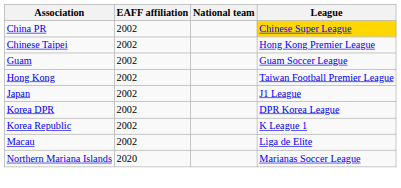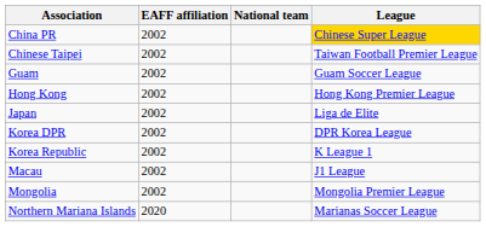 <table class="wikitable">
 <tr>
 <th>Association</th>
 <th>EAFF affiliation</th>
 <th>National team</th>
 <th>League</th>
 </tr>
 <tr>
 <td> <a href='#'>China PR</a></td>
 <td>2002</td>
 <td></td>
 <td style="background: gold;"><a href='#'>Chinese Super League</a></td>
 </tr>
 <tr>
 <td> <a href='#'>Chinese Taipei</a></td>
 <td>2002</td>
 <td></td>
-<td><a href='#'>Hong Kong Premier League</a></td>
+<td><a href='#'>Taiwan Football Premier League</a></td>
 </tr>
 <tr>
 <td> <a href='#'>Guam</a></td>
 <td>2002</td>
 <td></td>
 <td><a href='#'>Guam Soccer League</a></td>
 </tr>
 <tr>
 <td> <a href='#'>Hong Kong</a></td>
 <td>2002</td>
 <td></td>
-<td><a href='#'>Taiwan Football Premier League</a></td>
+<td><a href='#'>Hong Kong Premier League</a></td>
 </tr>
 <tr>
 <td> <a href='#'>Japan</a></td>
 <td>2002</td>
 <td></td>
-<td><a href='#'>J1 League</a></td>
+<td><a href='#'>Liga de Elite</a></td>
 </tr>
 <tr>
 <td> <a href='#'>Korea DPR</a></td>
 <td>2002</td>
 <td></td>
 <td><a href='#'>DPR Korea League</a></td>
 </tr>
 <tr>
 <td> <a href='#'>Korea Republic</a></td>
 <td>2002</td>
 <td></td>
 <td><a href='#'>K League 1</a></td>
 </tr>
 <tr>
 <td> <a href='#'>Macau</a></td>
 <td>2002</td>
 <td></td>
-<td><a href='#'>Liga de Elite</a></td>
+<td><a href='#'>J1 League</a></td>
+</tr>
+<tr>
+<td> <a href='#'>Mongolia</a></td>
+<td>2002</td>
+<td></td>
+<td><a href='#'>Mongolia Premier League</a></td>
 </tr>
 <tr>
 <td> <a href='#'>Northern Mariana Islands</a></td>
 <td>2020</td>
 <td></td>
 <td><a href='#'>Marianas Soccer League</a></td>
 </tr>
 </table>
